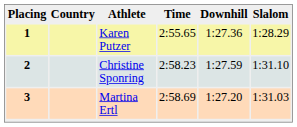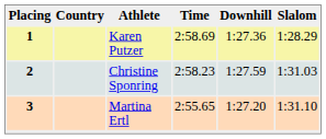 <table style="border-style:solid;border-width:1px;border-color:#808080;background-color:#EFEFEF" cellspacing="2" cellpadding="2" width="380px">
 <tr bgcolor="#EFEFEF">
 <th>Placing</th>
 <th>Country</th>
 <th>Athlete</th>
 <th>Time</th>
 <th>Downhill</th>
 <th>Slalom</th>
 </tr>
 <tr align="center" valign="top" bgcolor="#F7F6A8">
 <th>1</th>
 <td></td>
 <td align="left"><a href='#'>Karen Putzer</a></td>
-<td align="left">2:55.65</td>
+<td align="left">2:58.69</td>
 <td>1:27.36</td>
 <td>1:28.29</td>
 </tr>
 <tr align="center" valign="top" bgcolor="#DCE5E5">
 <th>2</th>
 <td></td>
 <td align="left"><a href='#'>Christine Sponring</a></td>
 <td align="left">2:58.23</td>
 <td>1:27.59</td>
-<td>1:31.10</td>
+<td>1:31.03</td>
 </tr>
 <tr align="center" valign="top" bgcolor="#FFDAB9">
 <th>3</th>
 <td></td>
 <td align="left"><a href='#'>Martina Ertl</a></td>
-<td align="left">2:58.69</td>
+<td align="left">2:55.65</td>
 <td>1:27.20</td>
-<td>1:31.03</td>
+<td>1:31.10</td>
 </tr>
 <tr align="center" valign="top" bgcolor="#FFFFFF">
 </tr>
 </table>
